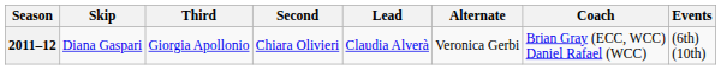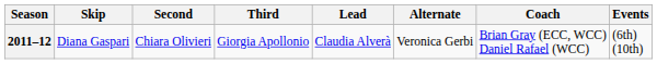 <table class="wikitable">
 <tr>
 <th scope="col">Season</th>
 <th scope="col">Skip</th>
+<th scope="col">Second</th>
 <th scope="col">Third</th>
-<th scope="col">Second</th>
 <th scope="col">Lead</th>
 <th scope="col">Alternate</th>
 <th scope="col">Coach</th>
 <th scope="col">Events</th>
 </tr>
 <tr>
 <th scope="row">2011–12</th>
 <td><a href='#'>Diana Gaspari</a></td>
+<td><a href='#'>Chiara Olivieri</a></td>
 <td><a href='#'>Giorgia Apollonio</a></td>
-<td><a href='#'>Chiara Olivieri</a></td>
 <td><a href='#'>Claudia Alverà</a></td>
 <td>Veronica Gerbi</td>
 <td><a href='#'>Brian Gray</a> (ECC, WCC)<br><a href='#'>Daniel Rafael</a> (WCC)</td>
 <td> (6th)<br> (10th)</td>
 </tr>
 </table>
